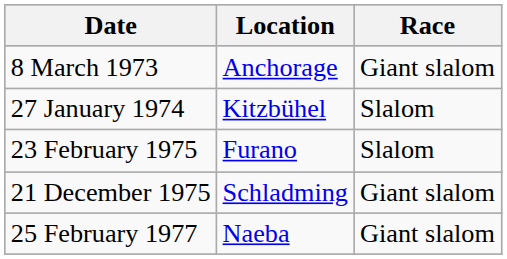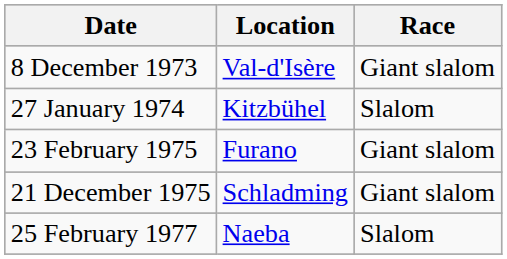 <table class="wikitable">
 <tr>
 <th>Date</th>
 <th>Location</th>
 <th>Race</th>
 </tr>
 <tr>
-<td>8 March 1973</td>
-<td>  <a href='#'>Anchorage</a></td>
+<td>8 December 1973</td>
+<td> <a href='#'>Val-d'Isère</a></td>
 <td>Giant slalom</td>
 </tr>
 <tr>
 <td>27 January 1974</td>
 <td> <a href='#'>Kitzbühel</a></td>
 <td>Slalom</td>
 </tr>
 <tr>
 <td>23 February 1975</td>
 <td> <a href='#'>Furano</a></td>
-<td>Slalom</td>
+<td>Giant slalom</td>
 </tr>
 <tr>
 <td>21 December 1975</td>
 <td> <a href='#'>Schladming</a></td>
 <td>Giant slalom</td>
 </tr>
 <tr>
 <td>25 February 1977</td>
 <td> <a href='#'>Naeba</a></td>
-<td>Giant slalom</td>
+<td>Slalom</td>
 </tr>
 </table>
